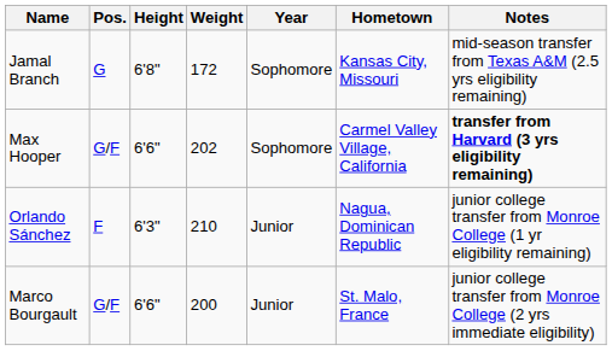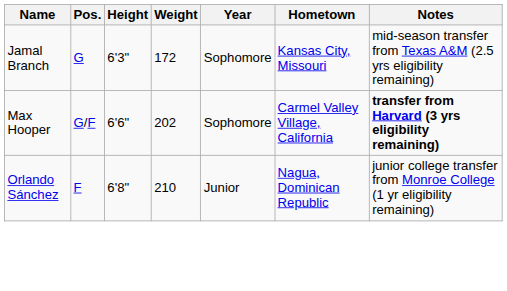 <table class="wikitable sortable" border="1">
 <tr>
 <th>Name</th>
 <th>Pos.</th>
 <th>Height</th>
 <th>Weight</th>
 <th>Year</th>
 <th>Hometown</th>
 <th class="unsortable">Notes</th>
 </tr>
 <tr>
 <td sortname>Jamal Branch</td>
 <td><a href='#'>G</a></td>
-<td>6'8"</td>
+<td>6'3"</td>
 <td>172</td>
 <td>Sophomore</td>
 <td><a href='#'>Kansas City, Missouri</a></td>
 <td>mid-season transfer from <a href='#'>Texas A&M</a> (2.5 yrs eligibility remaining)</td>
 </tr>
 <tr>
 <td sortname>Max Hooper</td>
 <td><a href='#'>G</a>/<a href='#'>F</a></td>
 <td>6'6"</td>
 <td>202</td>
 <td>Sophomore</td>
 <td><a href='#'>Carmel Valley Village, California</a></td>
 <td><strong>transfer from <a href='#'>Harvard</a> (3 yrs eligibility remaining)</strong></td>
 </tr>
 <tr>
 <td sortname><a href='#'>Orlando Sánchez</a></td>
 <td><a href='#'>F</a></td>
-<td>6'3"</td>
+<td>6'8"</td>
 <td>210</td>
 <td>Junior</td>
 <td><a href='#'>Nagua, Dominican Republic</a></td>
 <td>junior college transfer from <a href='#'>Monroe College</a> (1 yr eligibility remaining)</td>
 </tr>
-<tr>
-<td sortname>Marco Bourgault</td>
-<td><a href='#'>G</a>/<a href='#'>F</a></td>
-<td>6'6"</td>
-<td>200</td>
-<td>Junior</td>
-<td><a href='#'>St. Malo, France</a></td>
-<td>junior college transfer from <a href='#'>Monroe College</a> (2 yrs immediate eligibility)</td>
-</tr>
 </table>
